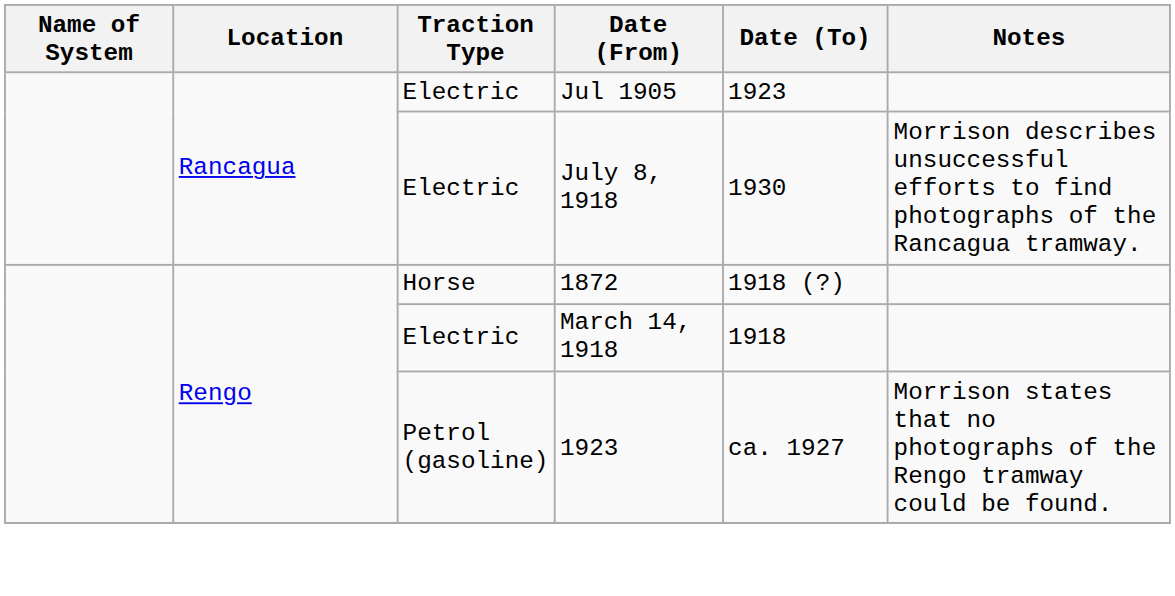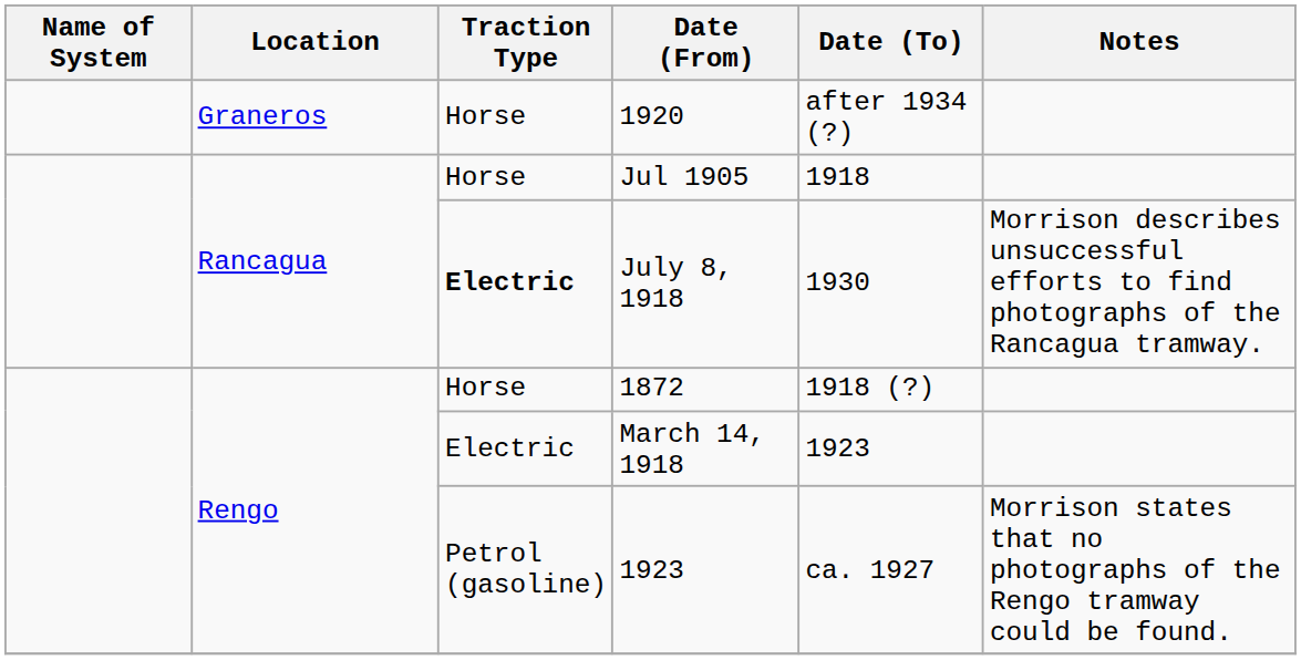 <table class="wikitable" width=100%>
 <tr>
 <th width=15%>Name of System</th>
 <th width=20%>Location</th>
 <th width=10%>Traction<br>Type</th>
 <th width=15%>Date (From)</th>
 <th width=15%>Date (To)</th>
 <th width=25%>Notes</th>
 </tr>
 <tr>
-<td rowspan="2"> </td>
-<td rowspan="2"><a href='#'>Rancagua</a></td>
-<td>Electric</td>
-<td>Jul 1905</td>
-<td>1923</td>
+<td> </td>
+<td><a href='#'>Graneros</a></td>
+<td>Horse</td>
+<td>1920</td>
+<td>after 1934 (?)</td>
 <td></td>
 </tr>
 <tr>
-<td>Electric</td>
+<td rowspan="2"> </td>
+<td rowspan="2"><a href='#'>Rancagua</a></td>
+<td>Horse</td>
+<td>Jul 1905</td>
+<td>1918</td>
+<td></td>
+</tr>
+<tr>
+<td><strong>Electric</strong></td>
 <td>July 8, 1918</td>
 <td>1930</td>
 <td>Morrison  describes unsuccessful efforts to find photographs of the Rancagua tramway.</td>
 </tr>
 <tr>
 <td rowspan="3"> </td>
 <td rowspan="3"><a href='#'>Rengo</a></td>
 <td>Horse</td>
 <td>1872</td>
 <td>1918 (?)</td>
 <td></td>
 </tr>
 <tr>
 <td>Electric</td>
 <td>March 14, 1918</td>
-<td>1918</td>
+<td>1923</td>
 <td></td>
 </tr>
 <tr>
 <td>Petrol (gasoline)</td>
 <td>1923</td>
 <td>ca. 1927</td>
 <td>Morrison  states that no photographs of the Rengo tramway could be found.</td>
 </tr>
 <tr>
 </tr>
 </table>
